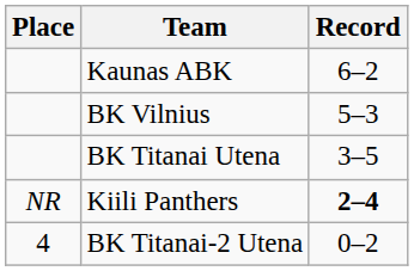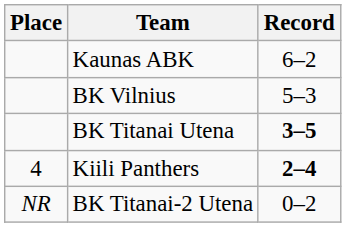 <table class=wikitable style=text-align:center>
 <tr>
 <th>Place</th>
 <th>Team</th>
 <th>Record</th>
 </tr>
 <tr>
 <td></td>
 <td style="text-align:left;"> Kaunas ABK</td>
 <td>6–2</td>
 </tr>
 <tr>
 <td></td>
 <td style="text-align:left;"> BK Vilnius</td>
 <td>5–3</td>
 </tr>
 <tr>
 <td></td>
 <td style="text-align:left;"> BK Titanai Utena</td>
-<td>3–5</td>
+<td><strong>3–5</strong></td>
 </tr>
 <tr>
-<td><em>NR</em></td>
+<td>4</td>
 <td style="text-align:left;"> Kiili Panthers</td>
 <td><strong>2–4</strong></td>
 </tr>
 <tr>
-<td>4</td>
+<td><em>NR</em></td>
 <td style="text-align:left;"> BK Titanai-2 Utena</td>
 <td>0–2</td>
 </tr>
 </table>
